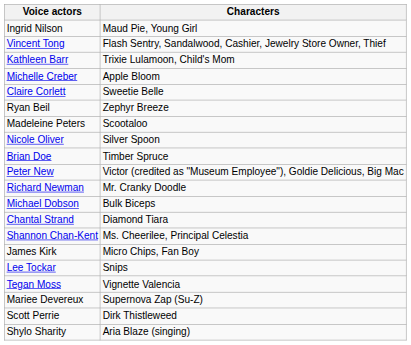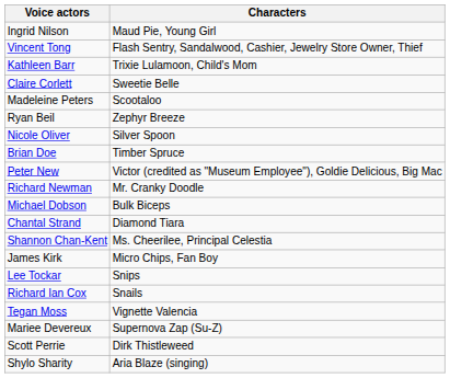 <table class="wikitable" font-size:85%;>
 <tr>
 <th>Voice actors</th>
 <th>Characters</th>
 </tr>
 <tr>
 <td>Ingrid Nilson</td>
 <td>Maud Pie, Young Girl</td>
 </tr>
 <tr>
 <td><a href='#'>Vincent Tong</a></td>
 <td>Flash Sentry, Sandalwood, Cashier, Jewelry Store Owner, Thief</td>
 </tr>
 <tr>
 <td><a href='#'>Kathleen Barr</a></td>
 <td>Trixie Lulamoon, Child's Mom</td>
 </tr>
 <tr>
-<td><a href='#'>Michelle Creber</a></td>
-<td>Apple Bloom</td>
-</tr>
-<tr>
 <td><a href='#'>Claire Corlett</a></td>
 <td>Sweetie Belle</td>
 </tr>
 <tr>
+<td>Madeleine Peters</td>
+<td>Scootaloo</td>
+</tr>
+<tr>
 <td>Ryan Beil</td>
 <td>Zephyr Breeze</td>
-</tr>
-<tr>
-<td>Madeleine Peters</td>
-<td>Scootaloo</td>
 </tr>
 <tr>
 <td><a href='#'>Nicole Oliver</a></td>
 <td>Silver Spoon</td>
 </tr>
 <tr>
 <td><a href='#'>Brian Doe</a></td>
 <td>Timber Spruce</td>
 </tr>
 <tr>
 <td><a href='#'>Peter New</a></td>
 <td>Victor (credited as "Museum Employee"), Goldie Delicious, Big Mac</td>
 </tr>
 <tr>
 <td><a href='#'>Richard Newman</a></td>
 <td>Mr. Cranky Doodle</td>
 </tr>
 <tr>
 <td><a href='#'>Michael Dobson</a></td>
 <td>Bulk Biceps</td>
 </tr>
 <tr>
 <td><a href='#'>Chantal Strand</a></td>
 <td>Diamond Tiara</td>
 </tr>
 <tr>
 <td><a href='#'>Shannon Chan-Kent</a></td>
 <td>Ms. Cheerilee, Principal Celestia</td>
 </tr>
 <tr>
 <td>James Kirk</td>
 <td>Micro Chips, Fan Boy</td>
 </tr>
 <tr>
 <td><a href='#'>Lee Tockar</a></td>
 <td>Snips</td>
 </tr>
 <tr>
+<td><a href='#'>Richard Ian Cox</a></td>
+<td>Snails</td>
+</tr>
+<tr>
 <td><a href='#'>Tegan Moss</a></td>
 <td>Vignette Valencia</td>
 </tr>
 <tr>
 <td>Mariee Devereux</td>
 <td>Supernova Zap (Su-Z)</td>
 </tr>
 <tr>
 <td>Scott Perrie</td>
 <td>Dirk Thistleweed</td>
 </tr>
 <tr>
 <td>Shylo Sharity</td>
 <td>Aria Blaze (singing)</td>
 </tr>
 </table>
